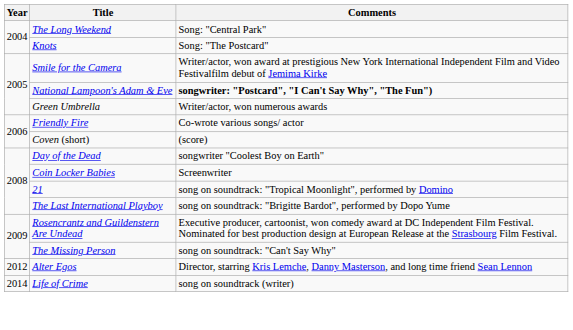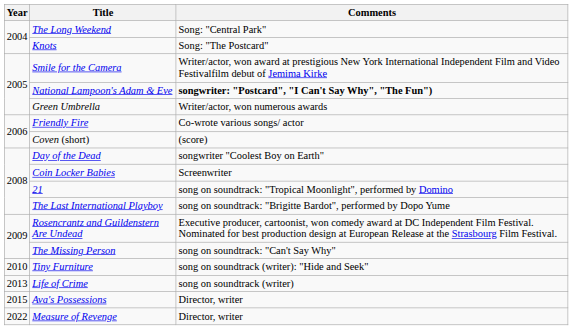 <table class="wikitable">
 <tr>
 <th>Year</th>
 <th>Title</th>
 <th>Comments</th>
 </tr>
 <tr>
 <td rowspan="2">2004</td>
 <td><em><a href='#'>The Long Weekend</a></em></td>
 <td>Song: "Central Park"</td>
 </tr>
 <tr>
 <td><em><a href='#'>Knots</a></em></td>
 <td>Song: "The Postcard"</td>
 </tr>
 <tr>
 <td rowspan="3">2005</td>
 <td><em><a href='#'>Smile for the Camera</a></em></td>
 <td>Writer/actor, won award at prestigious New York International Independent Film and Video Festivalfilm debut of <a href='#'>Jemima Kirke</a></td>
 </tr>
 <tr>
 <td><em><a href='#'>National Lampoon's Adam & Eve</a></em></td>
 <td><strong>songwriter: "Postcard", "I Can't Say Why", "The Fun")</strong></td>
 </tr>
 <tr>
 <td><em>Green Umbrella</em></td>
 <td>Writer/actor, won numerous awards</td>
 </tr>
 <tr>
 <td rowspan="2">2006</td>
 <td><em><a href='#'>Friendly Fire</a></em></td>
 <td>Co-wrote various songs/ actor</td>
 </tr>
 <tr>
 <td><em>Coven</em> (short)</td>
 <td>(score)</td>
 </tr>
 <tr>
 <td rowspan="4">2008</td>
 <td><em><a href='#'>Day of the Dead</a></em></td>
 <td>songwriter "Coolest Boy on Earth"</td>
 </tr>
 <tr>
 <td><em><a href='#'>Coin Locker Babies</a></em></td>
 <td>Screenwriter</td>
 </tr>
 <tr>
 <td><em><a href='#'>21</a></em></td>
 <td>song on soundtrack: "Tropical Moonlight", performed by <a href='#'>Domino</a></td>
 </tr>
 <tr>
 <td><em><a href='#'>The Last International Playboy</a></em></td>
 <td>song on soundtrack: "Brigitte Bardot", performed by Dopo Yume</td>
 </tr>
 <tr>
 <td rowspan="2">2009</td>
 <td><em><a href='#'>Rosencrantz and Guildenstern Are Undead</a></em></td>
 <td>Executive producer, cartoonist, won comedy award at DC Independent Film Festival.<br>Nominated for best production design at European Release at the <a href='#'>Strasbourg</a> Film Festival.</td>
 </tr>
 <tr>
 <td><em><a href='#'>The Missing Person</a></em></td>
 <td>song on soundtrack: "Can't Say Why"</td>
 </tr>
 <tr>
-<td>2012</td>
-<td><em><a href='#'>Alter Egos</a></em></td>
-<td>Director, starring <a href='#'>Kris Lemche</a>, <a href='#'>Danny Masterson</a>, and long time friend <a href='#'>Sean Lennon</a></td>
+<td>2010</td>
+<td><em><a href='#'>Tiny Furniture</a></em></td>
+<td>song on soundtrack (writer): "Hide and Seek"</td>
 </tr>
 <tr>
-<td>2014</td>
+<td>2013</td>
 <td><em><a href='#'>Life of Crime</a></em></td>
 <td>song on soundtrack (writer)</td>
 </tr>
+<tr>
+<td>2015</td>
+<td><em><a href='#'>Ava's Possessions</a></em></td>
+<td>Director, writer</td>
+</tr>
+<tr>
+<td>2022</td>
+<td><em><a href='#'>Measure of Revenge</a></em></td>
+<td>Director, writer</td>
+</tr>
 </table>
